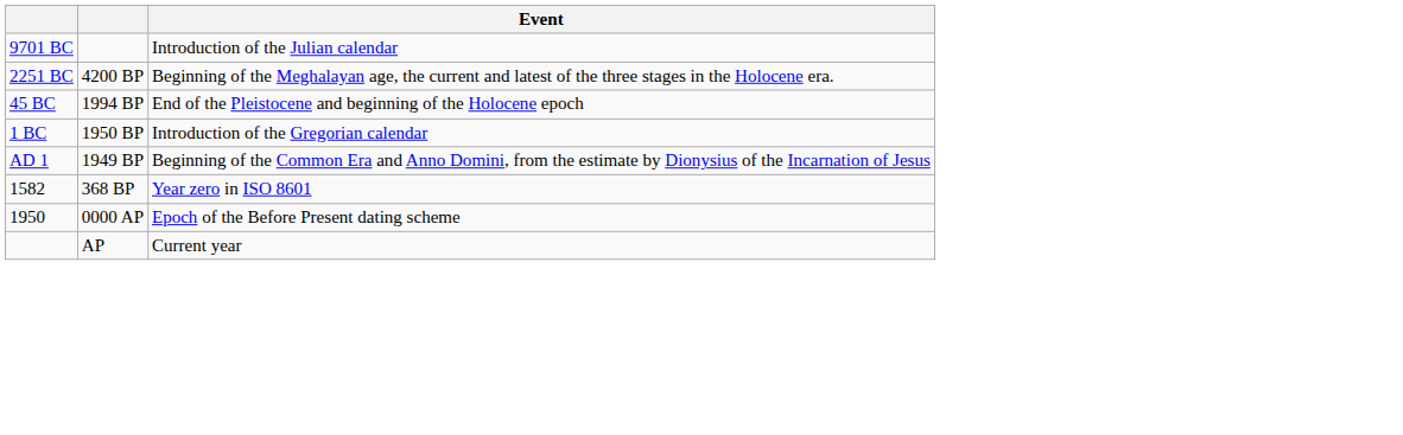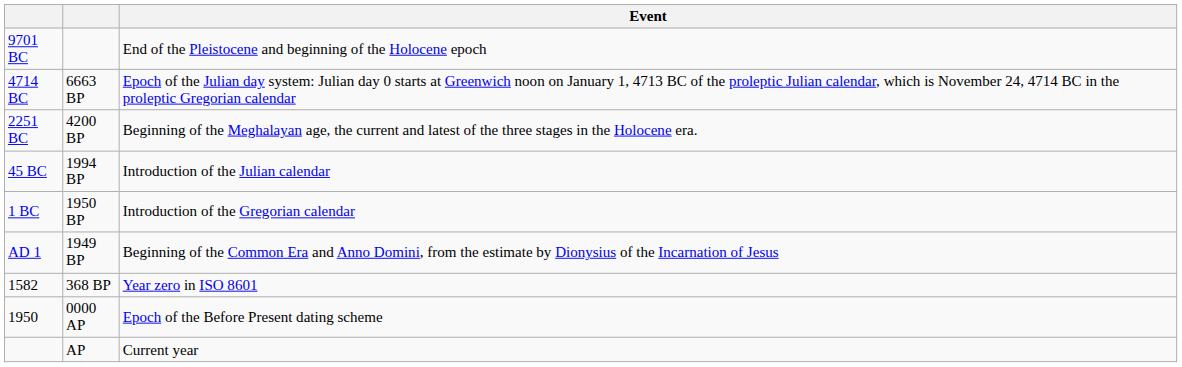 <table class="wikitable">
 <tr>
 <th></th>
 <th></th>
 <th>Event</th>
 </tr>
 <tr>
 <td><a href='#'>9701 BC</a></td>
 <td></td>
-<td>Introduction of the <a href='#'>Julian calendar</a></td>
+<td>End of the <a href='#'>Pleistocene</a> and beginning of the <a href='#'>Holocene</a> epoch</td>
+</tr>
+<tr>
+<td><a href='#'>4714 BC</a></td>
+<td>6663 BP</td>
+<td><a href='#'>Epoch</a> of the <a href='#'>Julian day</a> system: Julian day 0 starts at <a href='#'>Greenwich</a> noon on January 1, 4713 BC of the <a href='#'>proleptic Julian calendar</a>, which is November 24, 4714 BC in the <a href='#'>proleptic Gregorian calendar</a></td>
 </tr>
 <tr>
 <td><a href='#'>2251 BC</a></td>
 <td>4200 BP</td>
 <td>Beginning of the <a href='#'>Meghalayan</a> age, the current and latest of the three stages in the <a href='#'>Holocene</a> era.</td>
 </tr>
 <tr>
 <td><a href='#'>45 BC</a></td>
 <td>1994 BP</td>
-<td>End of the <a href='#'>Pleistocene</a> and beginning of the <a href='#'>Holocene</a> epoch</td>
+<td>Introduction of the <a href='#'>Julian calendar</a></td>
 </tr>
 <tr>
 <td><a href='#'>1 BC</a></td>
 <td>1950 BP</td>
 <td>Introduction of the <a href='#'>Gregorian calendar</a></td>
 </tr>
 <tr>
 <td><a href='#'>AD 1</a></td>
 <td>1949 BP</td>
 <td>Beginning of the <a href='#'>Common Era</a> and <a href='#'>Anno Domini</a>, from the estimate by <a href='#'>Dionysius</a> of the <a href='#'>Incarnation of Jesus</a></td>
 </tr>
 <tr>
 <td>1582</td>
 <td>368 BP</td>
 <td><a href='#'>Year zero</a> in <a href='#'>ISO 8601</a></td>
 </tr>
 <tr>
 <td>1950</td>
 <td>0000 AP</td>
 <td><a href='#'>Epoch</a> of the Before Present dating scheme</td>
 </tr>
 <tr>
 <td></td>
 <td> AP</td>
 <td>Current year</td>
 </tr>
 </table>
